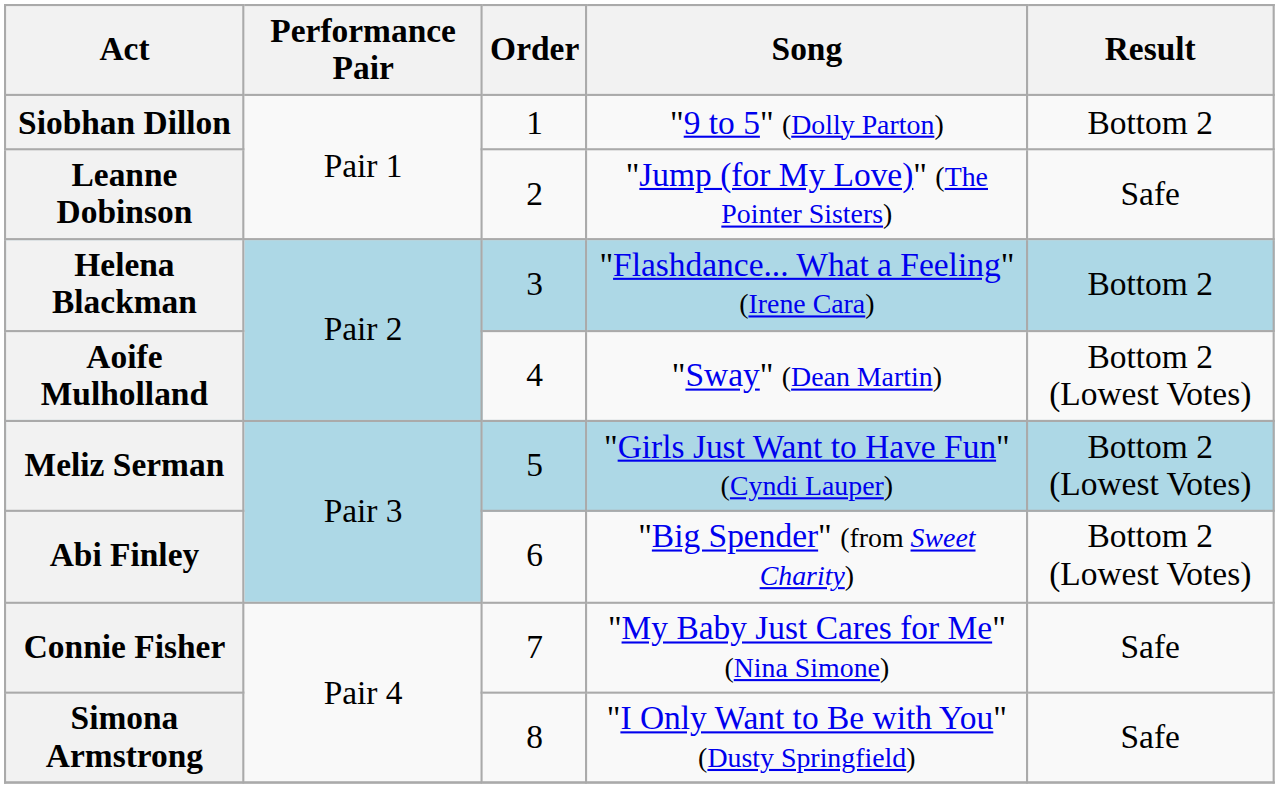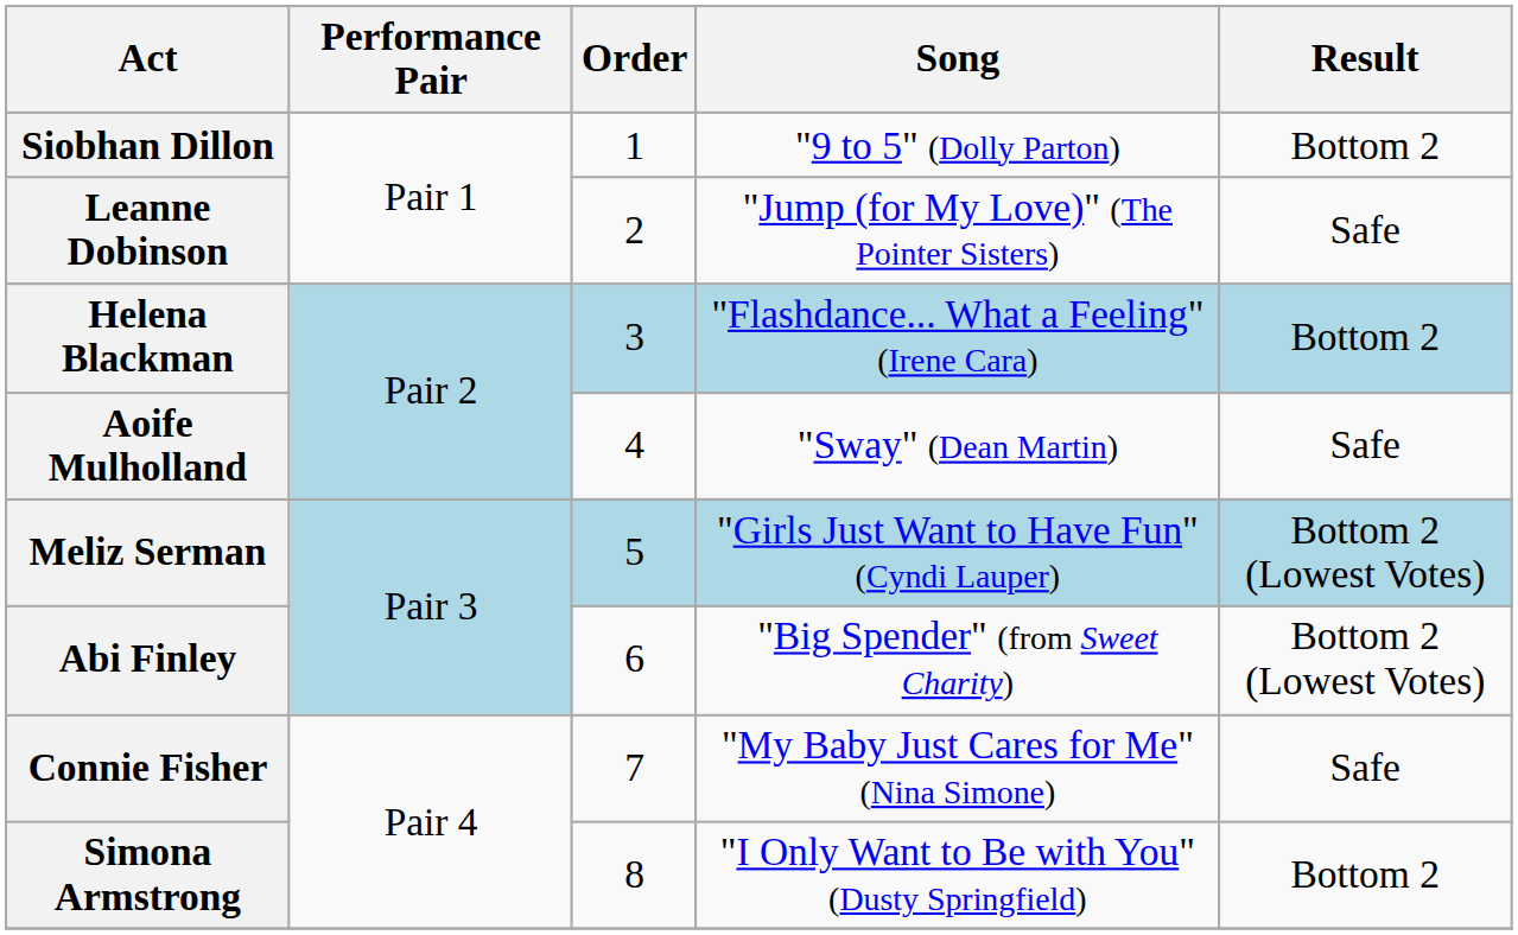 <table class="wikitable plainrowheaders" style="text-align:center;">
 <tr>
 <th scope="col">Act</th>
 <th scope="col">Performance Pair</th>
 <th scope="col">Order</th>
 <th scope="col">Song</th>
 <th scope="col">Result</th>
 </tr>
 <tr>
 <th scope="row">Siobhan Dillon</th>
 <td rowspan="2">Pair 1</td>
 <td>1</td>
 <td>"<a href='#'>9 to 5</a>" <small>(<a href='#'>Dolly Parton</a>)</small></td>
 <td>Bottom 2</td>
 </tr>
 <tr>
 <th scope="row">Leanne Dobinson</th>
 <td>2</td>
 <td>"<a href='#'>Jump (for My Love)</a>" <small>(<a href='#'>The Pointer Sisters</a>)</small></td>
 <td>Safe</td>
 </tr>
 <tr style="background:lightblue;">
 <th scope="row">Helena Blackman</th>
 <td rowspan="2">Pair 2</td>
 <td>3</td>
 <td>"<a href='#'>Flashdance... What a Feeling</a>" <small>(<a href='#'>Irene Cara</a>)</small></td>
 <td>Bottom 2</td>
 </tr>
 <tr>
 <th scope="row">Aoife Mulholland</th>
 <td>4</td>
 <td>"<a href='#'>Sway</a>" <small>(<a href='#'>Dean Martin</a>)</small></td>
-<td>Bottom 2 (Lowest Votes)</td>
+<td>Safe</td>
 </tr>
 <tr style = "background:lightblue">
 <th scope="row">Meliz Serman</th>
 <td rowspan="2">Pair 3</td>
 <td>5</td>
 <td>"<a href='#'>Girls Just Want to Have Fun</a>" <small>(<a href='#'>Cyndi Lauper</a>)</small></td>
 <td>Bottom 2 (Lowest Votes)</td>
 </tr>
 <tr>
 <th scope="row">Abi Finley</th>
 <td>6</td>
 <td>"<a href='#'>Big Spender</a>" <small>(from <em><a href='#'>Sweet Charity</a></em>)</small></td>
 <td>Bottom 2 (Lowest Votes)</td>
 </tr>
 <tr>
 <th scope="row">Connie Fisher</th>
 <td rowspan="2">Pair 4</td>
 <td>7</td>
 <td>"<a href='#'>My Baby Just Cares for Me</a>" <small>(<a href='#'>Nina Simone</a>)</small></td>
 <td>Safe</td>
 </tr>
 <tr>
 <th scope="row">Simona Armstrong</th>
 <td>8</td>
 <td>"<a href='#'>I Only Want to Be with You</a>" <small>(<a href='#'>Dusty Springfield</a>)</small></td>
-<td>Safe</td>
+<td>Bottom 2</td>
 </tr>
 <tr>
 </tr>
 </table>
